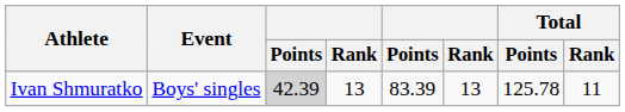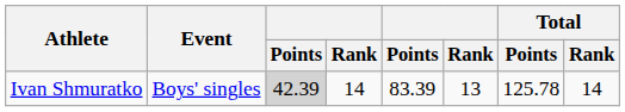 <table class="wikitable" style="font-size:90%">
 <tr>
 <th rowspan="2">Athlete</th>
 <th rowspan="2">Event</th>
 <th colspan="2"></th>
 <th colspan="2"></th>
 <th colspan="2">Total</th>
 </tr>
 <tr style="font-size:95%">
 <th>Points</th>
 <th>Rank</th>
 <th>Points</th>
 <th>Rank</th>
 <th>Points</th>
 <th>Rank</th>
 </tr>
 <tr align=center>
 <td align=left><a href='#'>Ivan Shmuratko</a></td>
 <td align=left><a href='#'>Boys' singles</a></td>
 <td style="background: lightgrey;">42.39</td>
-<td>13</td>
+<td>14</td>
 <td>83.39</td>
 <td>13</td>
 <td>125.78</td>
-<td>11</td>
+<td>14</td>
 </tr>
 </table>
